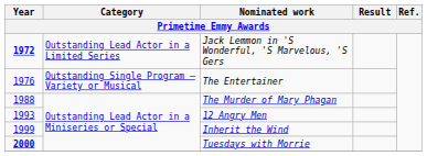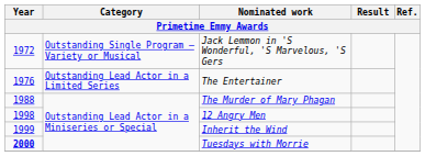 <table class=wikitable>
 <tr>
 <th scope="col" style="width:5em;">Year</th>
 <th scope="col" style="width:26em;">Category</th>
 <th scope="col" style="width:25em;">Nominated work</th>
 <th scope="col" style="width:5em;">Result</th>
 <th>Ref.</th>
 </tr>
 <tr>
 <th colspan=5><a href='#'>Primetime Emmy Awards</a></th>
 </tr>
 <tr>
-<td style="text-align:center;"><strong><a href='#'>1972</a></strong></td>
-<td><a href='#'>Outstanding Lead Actor in a Limited Series</a></td>
+<td style="text-align:center;"><a href='#'>1972</a></td>
+<td><a href='#'>Outstanding Single Program – Variety or Musical</a></td>
 <td><em>Jack Lemmon in 'S Wonderful, 'S Marvelous, 'S Gers</em></td>
 <td></td>
 <td rowspan="6"></td>
 </tr>
 <tr>
 <td style="text-align:center;"><a href='#'>1976</a></td>
-<td><a href='#'>Outstanding Single Program – Variety or Musical</a></td>
+<td><a href='#'>Outstanding Lead Actor in a Limited Series</a></td>
 <td><em>The Entertainer</em></td>
 <td></td>
 </tr>
 <tr>
 <td style="text-align:center;"><a href='#'>1988</a></td>
 <td rowspan="4"><a href='#'>Outstanding Lead Actor in a Miniseries or Special</a></td>
 <td><em><a href='#'>The Murder of Mary Phagan</a></em></td>
 <td></td>
 </tr>
 <tr>
-<td style="text-align:center;"><a href='#'>1993</a></td>
+<td style="text-align:center;"><a href='#'>1998</a></td>
 <td><em><a href='#'>12 Angry Men</a></em></td>
 <td></td>
 </tr>
 <tr>
 <td style="text-align:center;"><a href='#'>1999</a></td>
 <td><em><a href='#'>Inherit the Wind</a></em></td>
 <td></td>
 </tr>
 <tr>
 <td style="text-align:center;"><strong><a href='#'>2000</a></strong></td>
 <td><em><a href='#'>Tuesdays with Morrie</a></em></td>
 <td></td>
 </tr>
 <tr>
 </tr>
 </table>
